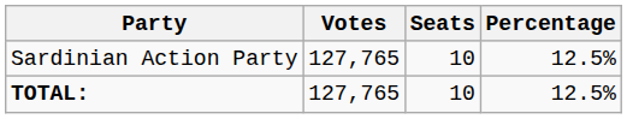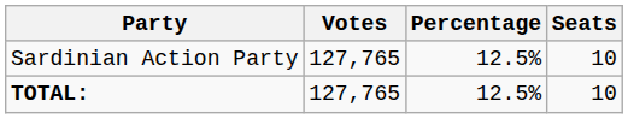 <table class="wikitable mw-collapsible" style="text-align:right">
 <tr>
 <th>Party</th>
 <th>Votes</th>
+<th>Percentage</th>
 <th>Seats</th>
-<th>Percentage</th>
 </tr>
 <tr>
 <td style="text-align:left;">Sardinian Action Party</td>
 <td>127,765</td>
+<td>12.5%</td>
 <td>10</td>
-<td>12.5%</td>
 </tr>
 <tr>
 <td style="text-align:left;"><strong>TOTAL:</strong></td>
 <td>127,765</td>
+<td>12.5%</td>
 <td>10</td>
-<td>12.5%</td>
 </tr>
 </table>
